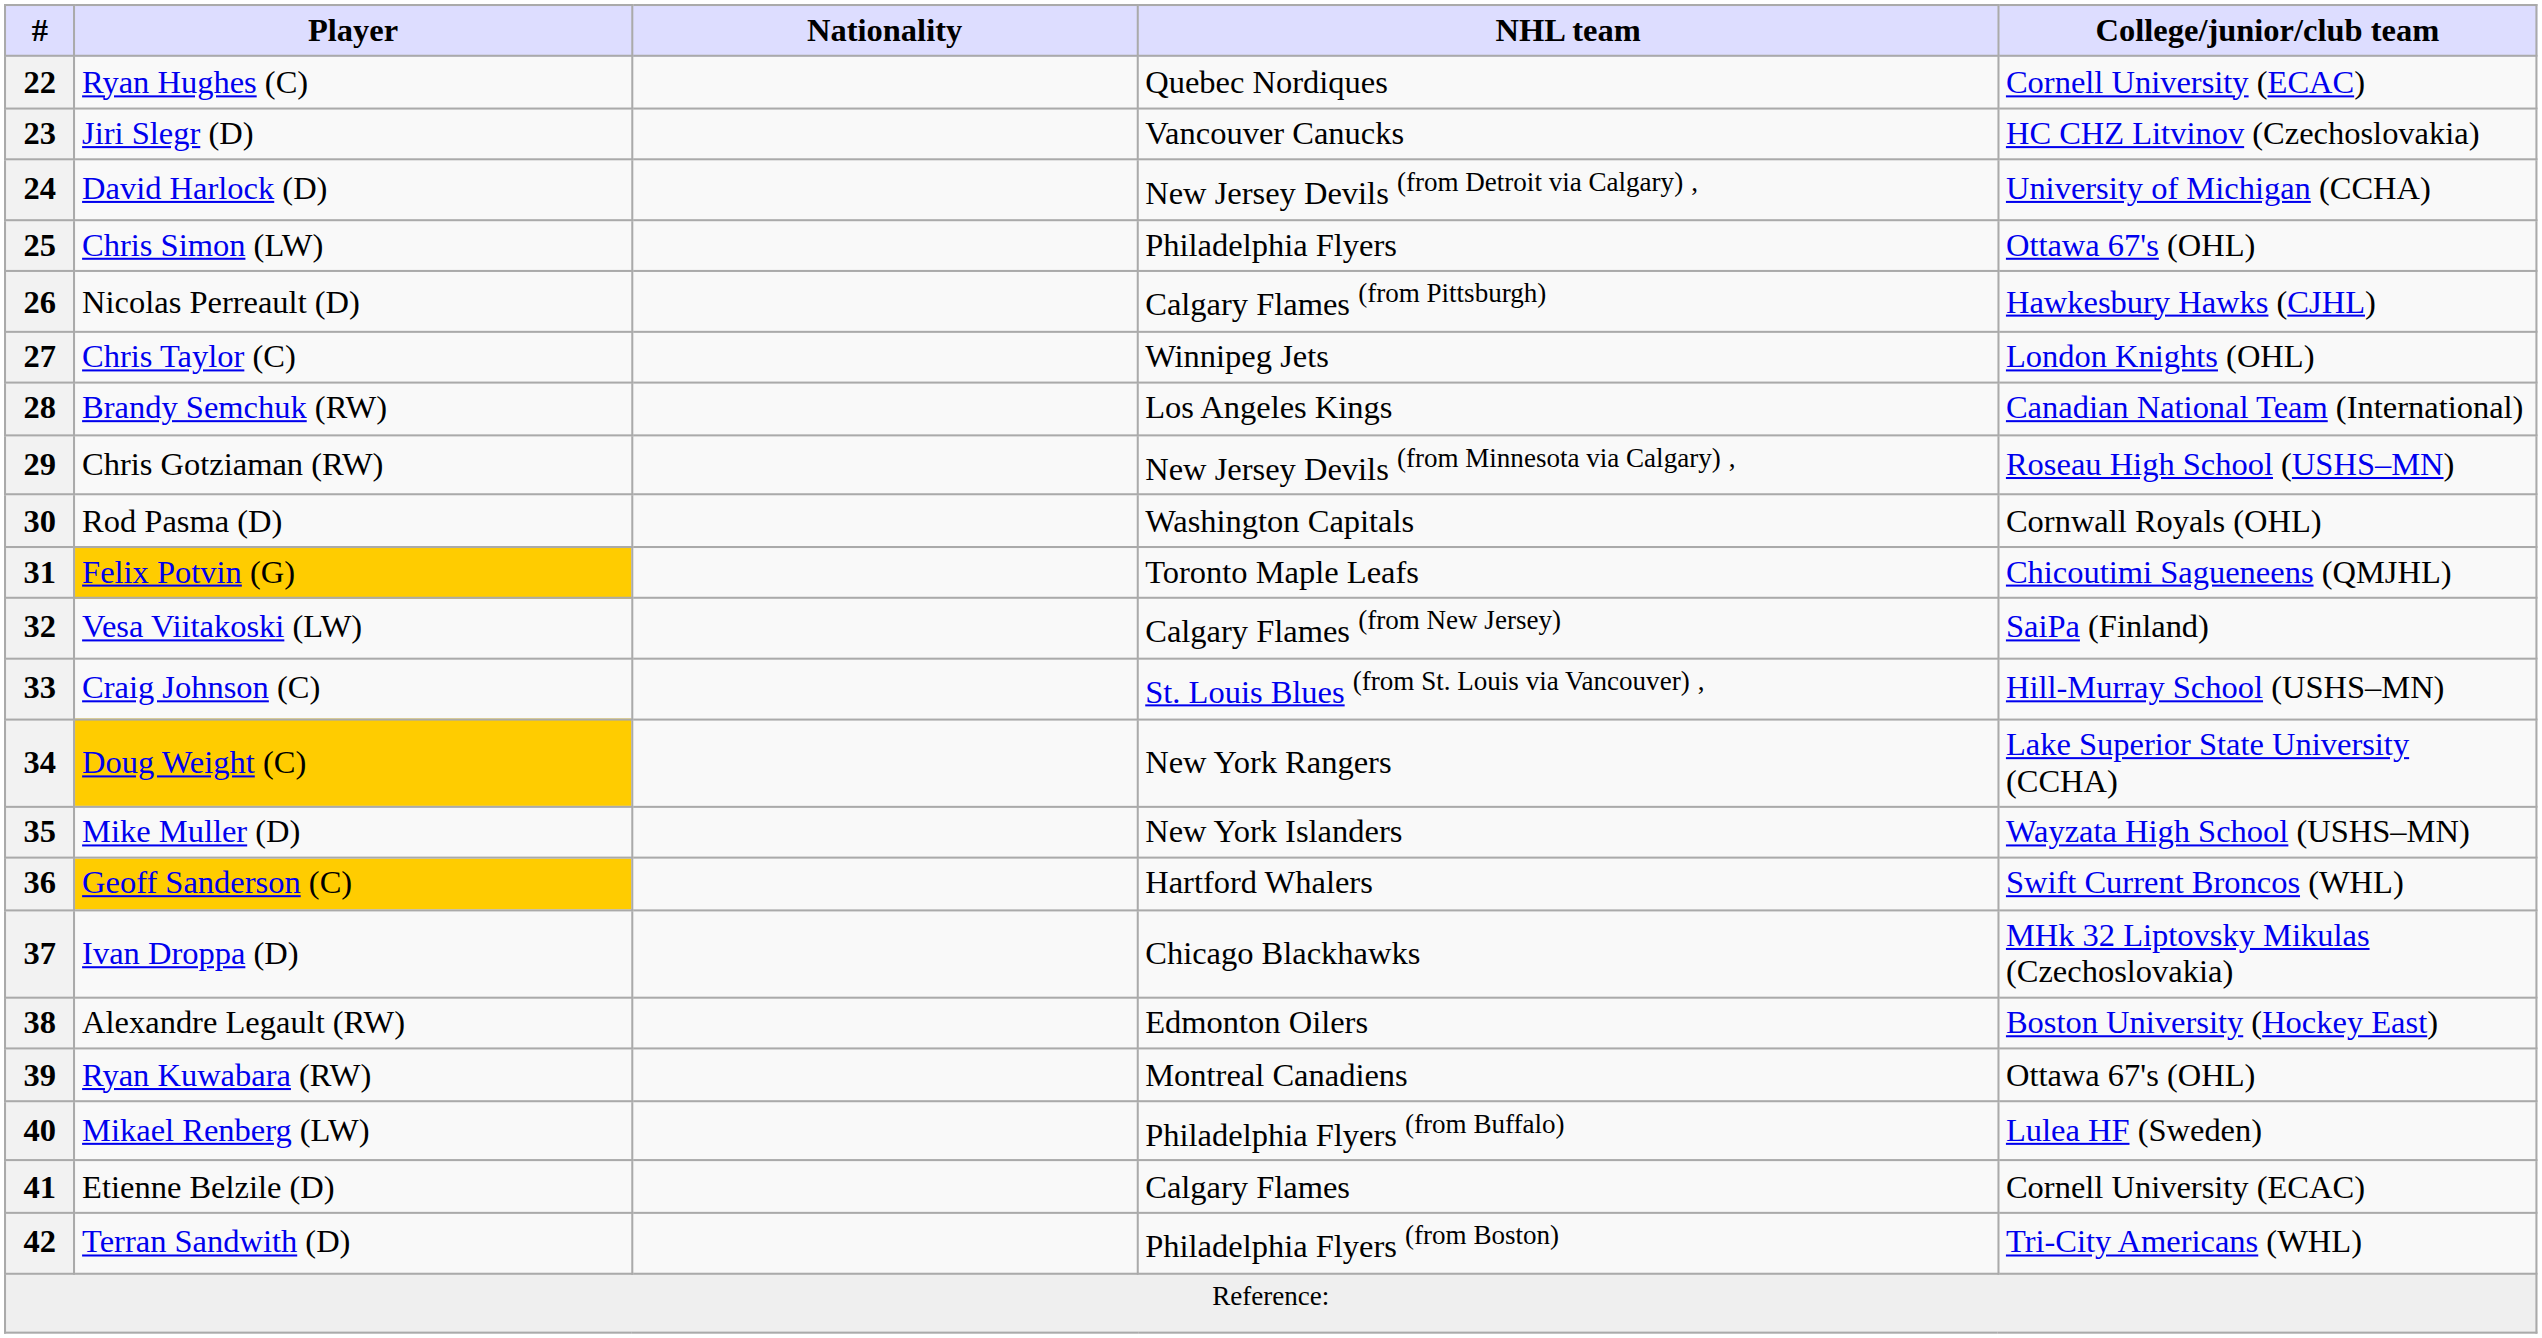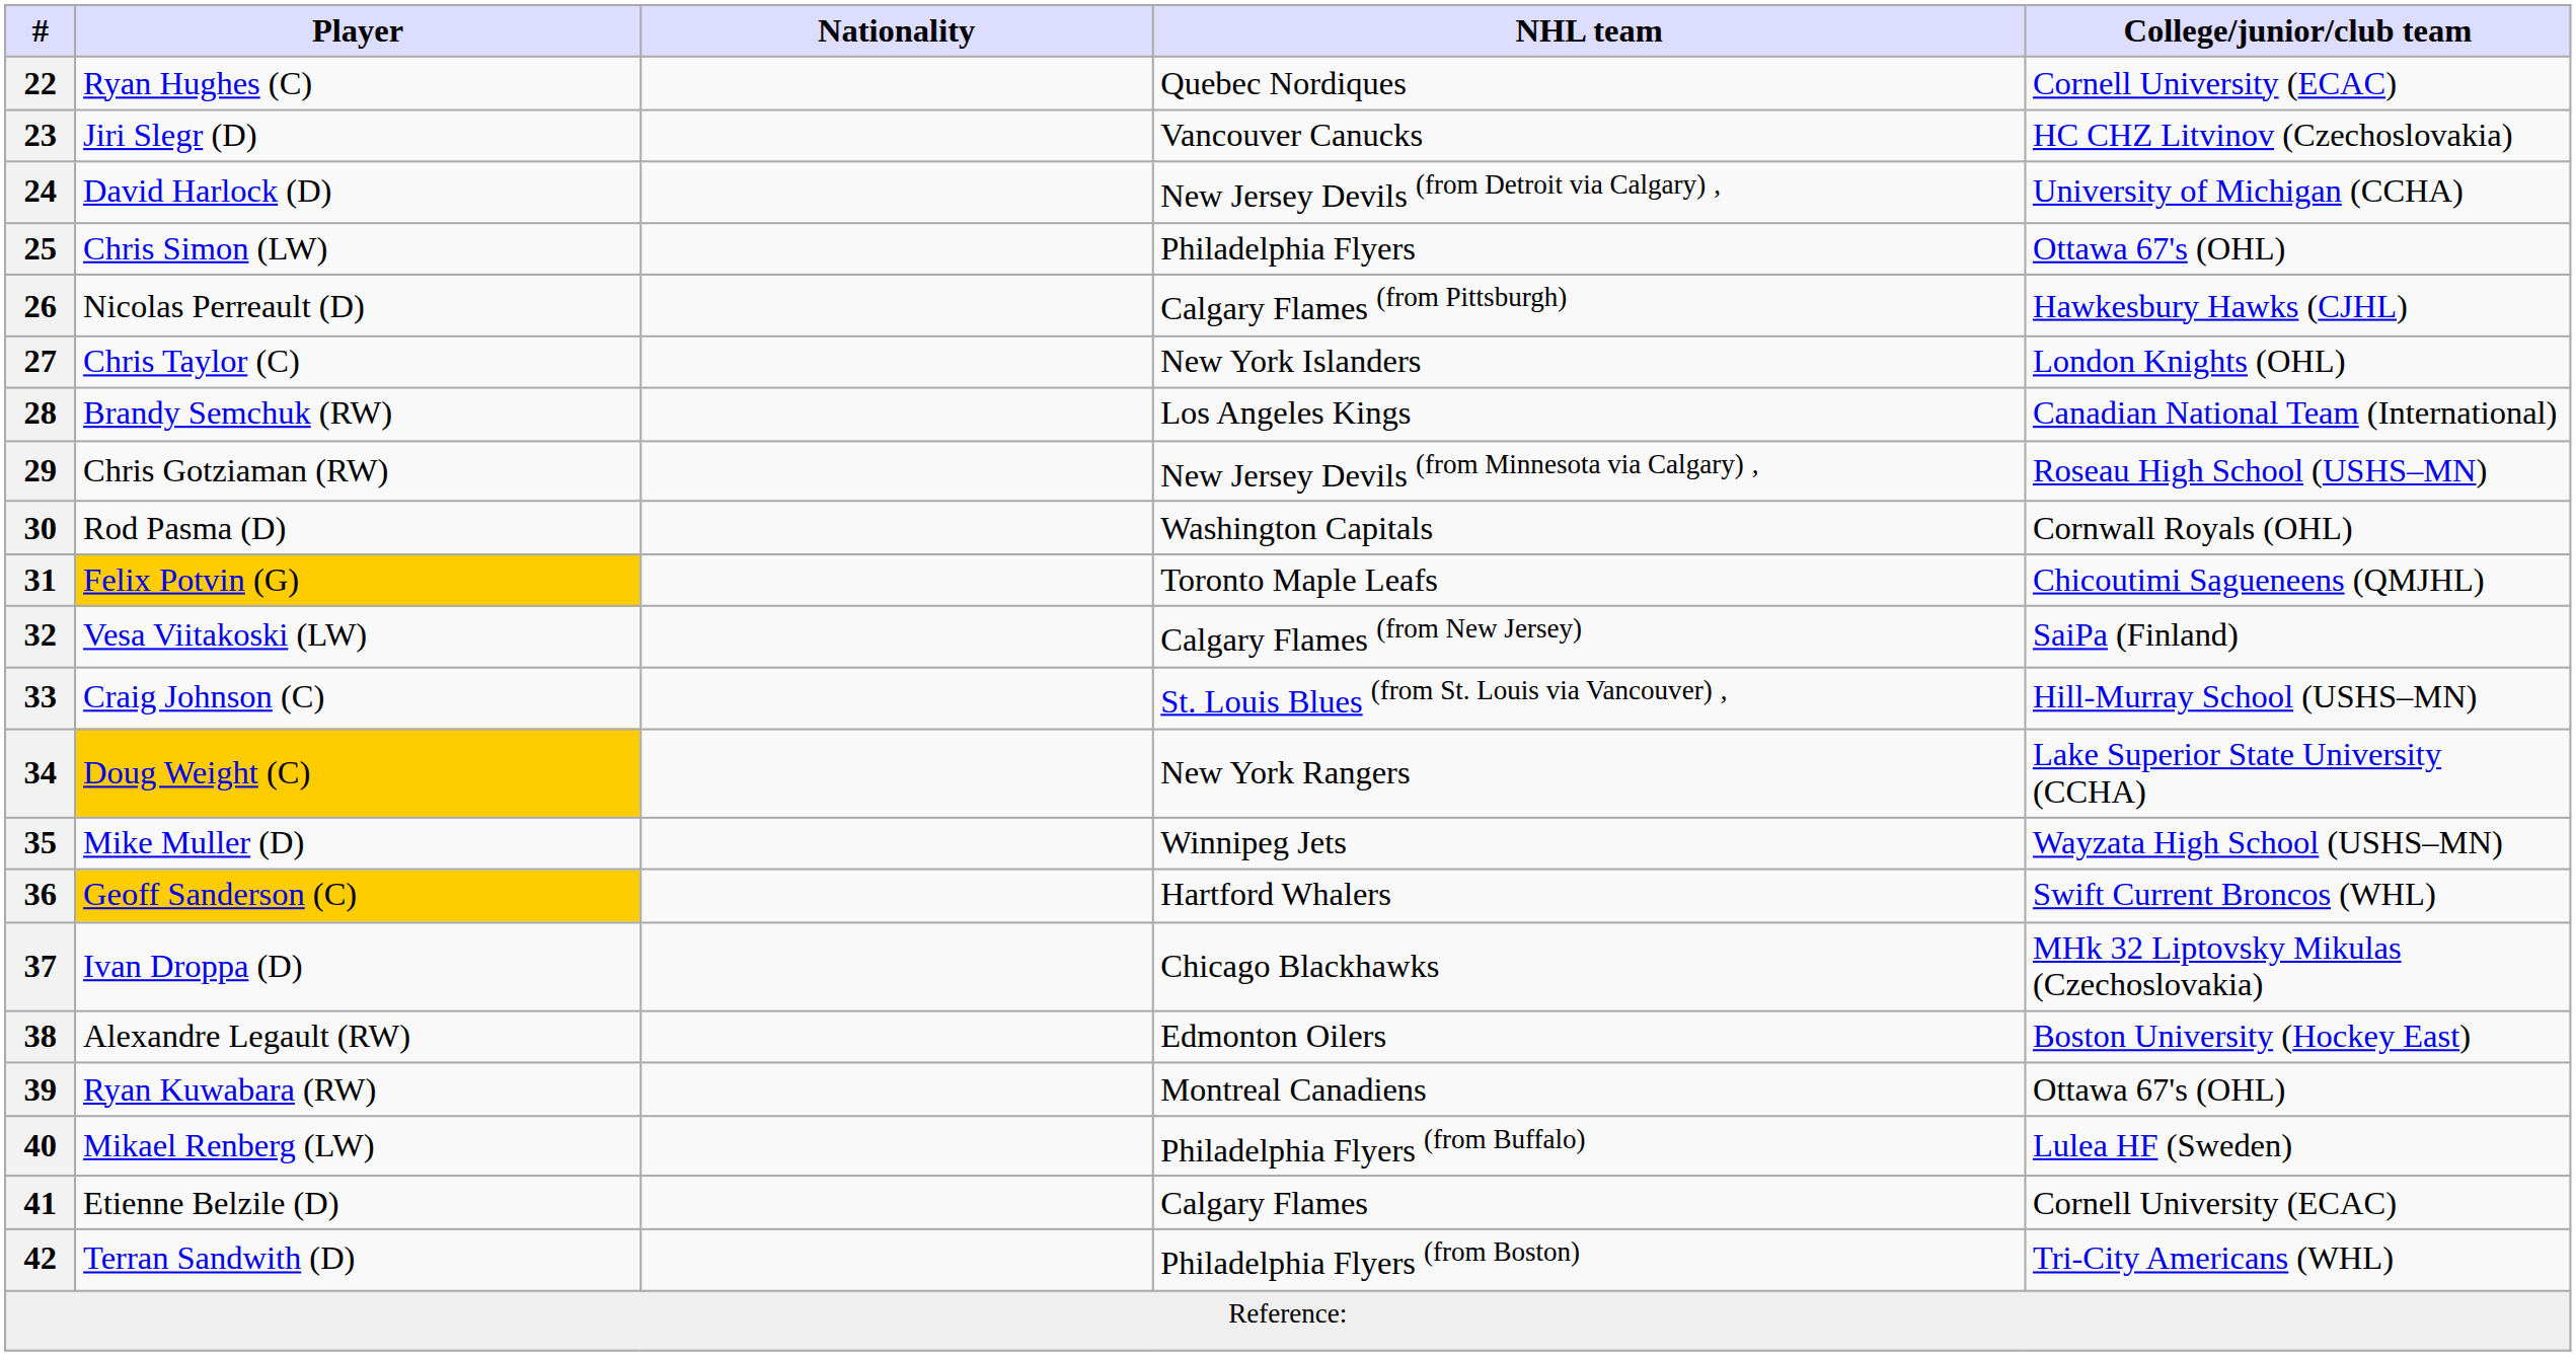 <table class="wikitable sortable">
 <tr>
 <th style="background:#ddf; width:2.75%;">#</th>
 <th style="background:#ddf; width:22.0%;">Player</th>
 <th style="background:#ddf; width:20.0%;">Nationality</th>
 <th style="background:#ddf; width:34.0%;">NHL team</th>
 <th style="background:#ddf; width:100.0%;">College/junior/club team</th>
 </tr>
 <tr>
 <th>22</th>
 <td><a href='#'>Ryan Hughes</a> (C)</td>
 <td></td>
 <td>Quebec Nordiques</td>
 <td><a href='#'>Cornell University</a> (<a href='#'>ECAC</a>)</td>
 </tr>
 <tr>
 <th>23</th>
 <td><a href='#'>Jiri Slegr</a> (D)</td>
 <td></td>
 <td>Vancouver Canucks</td>
 <td><a href='#'>HC CHZ Litvinov</a> (Czechoslovakia)</td>
 </tr>
 <tr>
 <th>24</th>
 <td><a href='#'>David Harlock</a> (D)</td>
 <td></td>
 <td>New Jersey Devils <sup>(from Detroit via Calgary)</sup> <sup>,</sup> </td>
 <td><a href='#'>University of Michigan</a> (CCHA)</td>
 </tr>
 <tr>
 <th>25</th>
 <td><a href='#'>Chris Simon</a> (LW)</td>
 <td></td>
 <td>Philadelphia Flyers</td>
 <td><a href='#'>Ottawa 67's</a> (OHL)</td>
 </tr>
 <tr>
 <th>26</th>
 <td>Nicolas Perreault (D)</td>
 <td></td>
 <td>Calgary Flames <sup>(from Pittsburgh)</sup> </td>
 <td><a href='#'>Hawkesbury Hawks</a> (<a href='#'>CJHL</a>)</td>
 </tr>
 <tr>
 <th>27</th>
 <td><a href='#'>Chris Taylor</a> (C)</td>
 <td></td>
-<td>Winnipeg Jets</td>
+<td>New York Islanders</td>
 <td><a href='#'>London Knights</a> (OHL)</td>
 </tr>
 <tr>
 <th>28</th>
 <td><a href='#'>Brandy Semchuk</a> (RW)</td>
 <td></td>
 <td>Los Angeles Kings</td>
 <td><a href='#'>Canadian National Team</a> (International)</td>
 </tr>
 <tr>
 <th>29</th>
 <td>Chris Gotziaman (RW)</td>
 <td></td>
 <td>New Jersey Devils <sup>(from Minnesota via Calgary)</sup> <sup>,</sup> </td>
 <td><a href='#'>Roseau High School</a> (<a href='#'>USHS–MN</a>)</td>
 </tr>
 <tr>
 <th>30</th>
 <td>Rod Pasma (D)</td>
 <td></td>
 <td>Washington Capitals</td>
 <td>Cornwall Royals (OHL)</td>
 </tr>
 <tr>
 <th>31</th>
 <td bgcolor="#FFCC00"><a href='#'>Felix Potvin</a> (G)</td>
 <td></td>
 <td>Toronto Maple Leafs</td>
 <td><a href='#'>Chicoutimi Sagueneens</a> (QMJHL)</td>
 </tr>
 <tr>
 <th>32</th>
 <td><a href='#'>Vesa Viitakoski</a> (LW)</td>
 <td></td>
 <td>Calgary Flames <sup>(from New Jersey)</sup> </td>
 <td><a href='#'>SaiPa</a> (Finland)</td>
 </tr>
 <tr>
 <th>33</th>
 <td><a href='#'>Craig Johnson</a> (C)</td>
 <td></td>
 <td><a href='#'>St. Louis Blues</a> <sup>(from St. Louis via Vancouver)</sup> <sup>,</sup> </td>
 <td><a href='#'>Hill-Murray School</a> (USHS–MN)</td>
 </tr>
 <tr>
 <th>34</th>
 <td bgcolor="#FFCC00"><a href='#'>Doug Weight</a> (C)</td>
 <td></td>
 <td>New York Rangers</td>
 <td><a href='#'>Lake Superior State University</a> (CCHA)</td>
 </tr>
 <tr>
 <th>35</th>
 <td><a href='#'>Mike Muller</a> (D)</td>
 <td></td>
-<td>New York Islanders</td>
+<td>Winnipeg Jets</td>
 <td><a href='#'>Wayzata High School</a> (USHS–MN)</td>
 </tr>
 <tr>
 <th>36</th>
 <td bgcolor="#FFCC00"><a href='#'>Geoff Sanderson</a> (C)</td>
 <td></td>
 <td>Hartford Whalers</td>
 <td><a href='#'>Swift Current Broncos</a> (WHL)</td>
 </tr>
 <tr>
 <th>37</th>
 <td><a href='#'>Ivan Droppa</a> (D)</td>
 <td></td>
 <td>Chicago Blackhawks</td>
 <td><a href='#'>MHk 32 Liptovsky Mikulas</a> (Czechoslovakia)</td>
 </tr>
 <tr>
 <th>38</th>
 <td>Alexandre Legault (RW)</td>
 <td></td>
 <td>Edmonton Oilers</td>
 <td><a href='#'>Boston University</a> (<a href='#'>Hockey East</a>)</td>
 </tr>
 <tr>
 <th>39</th>
 <td><a href='#'>Ryan Kuwabara</a> (RW)</td>
 <td></td>
 <td>Montreal Canadiens</td>
 <td>Ottawa 67's (OHL)</td>
 </tr>
 <tr>
 <th>40</th>
 <td><a href='#'>Mikael Renberg</a> (LW)</td>
 <td></td>
 <td>Philadelphia Flyers <sup>(from Buffalo)</sup> </td>
 <td><a href='#'>Lulea HF</a> (Sweden)</td>
 </tr>
 <tr>
 <th>41</th>
 <td>Etienne Belzile (D)</td>
 <td></td>
 <td>Calgary Flames</td>
 <td>Cornell University (ECAC)</td>
 </tr>
 <tr>
 <th>42</th>
 <td><a href='#'>Terran Sandwith</a> (D)</td>
 <td></td>
 <td>Philadelphia Flyers <sup>(from Boston)</sup> </td>
 <td><a href='#'>Tri-City Americans</a> (WHL)</td>
 </tr>
 <tr>
 <td align=center colspan="6" bgcolor="#efefef"><sup>Reference:</sup></td>
 </tr>
 </table>
